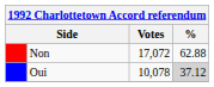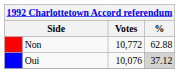 <table class="wikitable" style="font-size: 95%; clear:both">
 <tr style="background-color:#E9E9E9">
 <th colspan=4><a href='#'>1992 Charlottetown Accord referendum</a></th>
 </tr>
 <tr style="background-color:#E9E9E9">
 <th colspan=2 style="width: 130px">Side</th>
 <th style="width: 50px">Votes</th>
 <th style="width: 40px">%</th>
 </tr>
 <tr>
 <td bgcolor="red"></td>
 <td>Non</td>
-<td align="right">17,072</td>
+<td align="right">10,772</td>
 <td align="right">62.88</td>
 </tr>
 <tr>
 <td bgcolor="blue"></td>
 <td>Oui</td>
-<td align="right">10,078</td>
+<td align="right">10,076</td>
 <td align="right" style="background: lightgrey;">37.12</td>
 </tr>
 <tr>
 </tr>
 </table>
